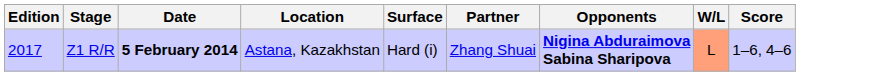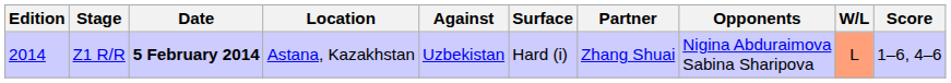 <table class=wikitable style=font-size:97%>
 <tr>
 <th>Edition</th>
 <th>Stage</th>
 <th>Date</th>
 <th>Location</th>
+<th>Against</th>
 <th>Surface</th>
 <th>Partner</th>
 <th>Opponents</th>
 <th>W/L</th>
 <th>Score</th>
 </tr>
 <tr style="background:#ccf;">
-<td><a href='#'>2017</a></td>
+<td><a href='#'>2014</a></td>
 <td><a href='#'>Z1 R/R</a></td>
 <td><strong>5 February 2014</strong></td>
 <td><a href='#'>Astana</a>, Kazakhstan</td>
+<td> <a href='#'>Uzbekistan</a></td>
 <td>Hard (i)</td>
 <td> <a href='#'>Zhang Shuai</a></td>
-<td><strong> <a href='#'>Nigina Abduraimova</a> <br>  Sabina Sharipova</strong></td>
+<td> <a href='#'>Nigina Abduraimova</a> <br>  Sabina Sharipova</td>
 <td style="text-align:center; background:#ffa07a;">L</td>
 <td>1–6, 4–6</td>
 </tr>
 </table>
